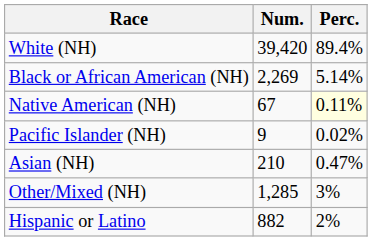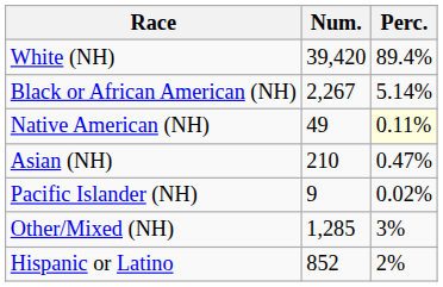 <table class="wikitable">
 <tr>
 <th>Race</th>
 <th>Num.</th>
 <th>Perc.</th>
 </tr>
 <tr>
 <td><a href='#'>White</a> (NH)</td>
 <td>39,420</td>
 <td>89.4%</td>
 </tr>
 <tr>
 <td><a href='#'>Black or African American</a> (NH)</td>
-<td>2,269</td>
+<td>2,267</td>
 <td>5.14%</td>
 </tr>
 <tr>
 <td><a href='#'>Native American</a> (NH)</td>
-<td>67</td>
+<td>49</td>
 <td style="background: lightyellow;">0.11%</td>
+</tr>
+<tr>
+<td><a href='#'>Asian</a> (NH)</td>
+<td>210</td>
+<td>0.47%</td>
 </tr>
 <tr>
 <td><a href='#'>Pacific Islander</a> (NH)</td>
 <td>9</td>
 <td>0.02%</td>
-</tr>
-<tr>
-<td><a href='#'>Asian</a> (NH)</td>
-<td>210</td>
-<td>0.47%</td>
 </tr>
 <tr>
 <td><a href='#'>Other/Mixed</a> (NH)</td>
 <td>1,285</td>
 <td>3%</td>
 </tr>
 <tr>
 <td><a href='#'>Hispanic</a> or <a href='#'>Latino</a></td>
-<td>882</td>
+<td>852</td>
 <td>2%</td>
 </tr>
 </table>
